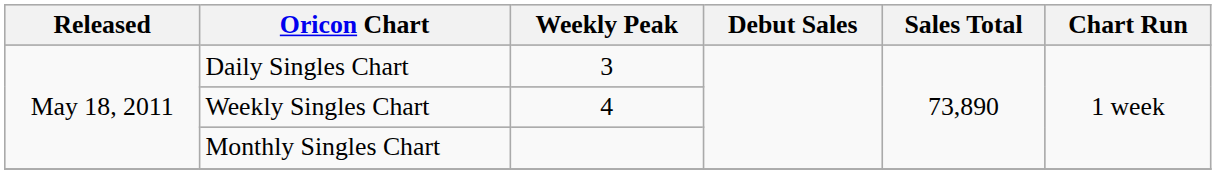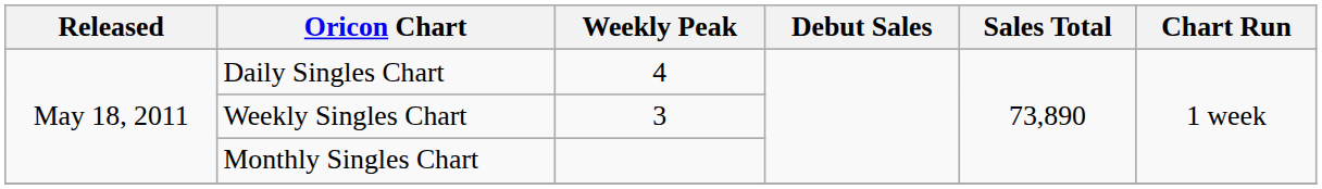 <table class="wikitable" style="width:750px;">
 <tr>
 <th style="text-align:center;">Released</th>
 <th style="text-align:center;"><a href='#'>Oricon</a> Chart</th>
 <th style="text-align:center;">Weekly Peak</th>
 <th style="text-align:center;">Debut Sales</th>
 <th style="text-align:center;">Sales Total</th>
 <th style="text-align:center;">Chart Run</th>
 </tr>
 <tr>
 <td style="text-align:center;" rowspan="3">May 18, 2011</td>
 <td align="left">Daily Singles Chart</td>
-<td style="text-align:center;">3</td>
+<td style="text-align:center;">4</td>
 <td style="text-align:center;" rowspan="3"></td>
 <td style="text-align:center;" rowspan="3">73,890</td>
 <td style="text-align:center;" rowspan="3">1 week</td>
 </tr>
 <tr>
 <td align="left">Weekly Singles Chart</td>
-<td style="text-align:center;">4</td>
+<td style="text-align:center;">3</td>
 </tr>
 <tr>
 <td align="left">Monthly Singles Chart</td>
 <td style="text-align:center;"></td>
 </tr>
 <tr>
 </tr>
 </table>
